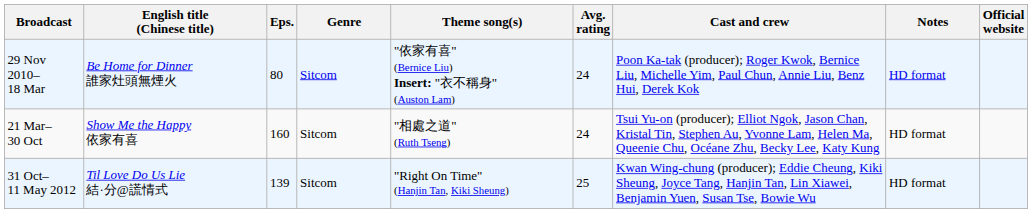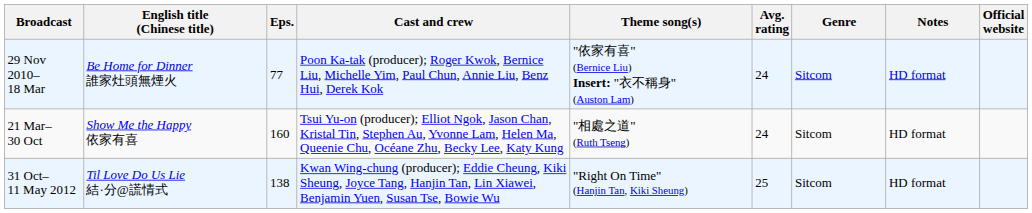 <table class="wikitable sortable" width="100%" style="text-align: left">
 <tr>
 <th align=center width=8% bgcolor="silver">Broadcast</th>
 <th align=center width=20% bgcolor="silver">English title <br> (Chinese title)</th>
 <th align=center width=1% bgcolor="silver">Eps.</th>
-<th align=center width=10% bgcolor="silver">Genre</th>
+<th align=center width=30% bgcolor="silver">Cast and crew</th>
 <th align=center width=20% bgcolor="silver">Theme song(s)</th>
 <th align=center width=1% bgcolor="silver">Avg. rating</th>
-<th align=center width=30% bgcolor="silver">Cast and crew</th>
+<th align=center width=10% bgcolor="silver">Genre</th>
 <th align=center width=15% bgcolor="silver">Notes</th>
 <th align=center width=1% bgcolor="silver">Official website</th>
 </tr>
 <tr ---- bgcolor="#ebf5ff">
 <td>29 Nov 2010–<br>18 Mar</td>
 <td><em><a href='#'>Be Home for Dinner</a></em><br>誰家灶頭無煙火</td>
-<td>80</td>
-<td><a href='#'>Sitcom</a></td>
+<td>77</td>
+<td><a href='#'>Poon Ka-tak</a> (producer); <a href='#'>Roger Kwok</a>, <a href='#'>Bernice Liu</a>, <a href='#'>Michelle Yim</a>, <a href='#'>Paul Chun</a>, <a href='#'>Annie Liu</a>, <a href='#'>Benz Hui</a>, <a href='#'>Derek Kok</a></td>
 <td>"依家有喜"<br><small>(<a href='#'>Bernice Liu</a>)</small><br><strong>Insert:</strong> "衣不稱身"<br><small>(<a href='#'>Auston Lam</a>)</small></td>
 <td>24</td>
-<td><a href='#'>Poon Ka-tak</a> (producer); <a href='#'>Roger Kwok</a>, <a href='#'>Bernice Liu</a>, <a href='#'>Michelle Yim</a>, <a href='#'>Paul Chun</a>, <a href='#'>Annie Liu</a>, <a href='#'>Benz Hui</a>, <a href='#'>Derek Kok</a></td>
+<td><a href='#'>Sitcom</a></td>
 <td><a href='#'>HD format</a></td>
 <td></td>
 </tr>
 <tr>
 <td>21 Mar–<br>30 Oct</td>
 <td><em><a href='#'>Show Me the Happy</a></em><br>依家有喜</td>
 <td>160</td>
-<td>Sitcom</td>
+<td><a href='#'>Tsui Yu-on</a> (producer); <a href='#'>Elliot Ngok</a>, <a href='#'>Jason Chan</a>, <a href='#'>Kristal Tin</a>, <a href='#'>Stephen Au</a>, <a href='#'>Yvonne Lam</a>, <a href='#'>Helen Ma</a>, <a href='#'>Queenie Chu</a>, <a href='#'>Océane Zhu</a>, <a href='#'>Becky Lee</a>, <a href='#'>Katy Kung</a></td>
 <td>"相處之道"<br><small>(<a href='#'>Ruth Tseng</a>)</small></td>
 <td>24</td>
-<td><a href='#'>Tsui Yu-on</a> (producer); <a href='#'>Elliot Ngok</a>, <a href='#'>Jason Chan</a>, <a href='#'>Kristal Tin</a>, <a href='#'>Stephen Au</a>, <a href='#'>Yvonne Lam</a>, <a href='#'>Helen Ma</a>, <a href='#'>Queenie Chu</a>, <a href='#'>Océane Zhu</a>, <a href='#'>Becky Lee</a>, <a href='#'>Katy Kung</a></td>
+<td>Sitcom</td>
 <td>HD format</td>
 <td></td>
 </tr>
 <tr ---- bgcolor="#ebf5ff">
 <td>31 Oct–<br>11 May 2012</td>
 <td><em><a href='#'>Til Love Do Us Lie</a></em><br>結·分@謊情式</td>
-<td>139</td>
-<td>Sitcom</td>
+<td>138</td>
+<td><a href='#'>Kwan Wing-chung</a> (producer); <a href='#'>Eddie Cheung</a>, <a href='#'>Kiki Sheung</a>, <a href='#'>Joyce Tang</a>, <a href='#'>Hanjin Tan</a>, <a href='#'>Lin Xiawei</a>, <a href='#'>Benjamin Yuen</a>, <a href='#'>Susan Tse</a>, <a href='#'>Bowie Wu</a></td>
 <td>"Right On Time"<br><small>(<a href='#'>Hanjin Tan</a>, <a href='#'>Kiki Sheung</a>)</small></td>
 <td>25</td>
-<td><a href='#'>Kwan Wing-chung</a> (producer); <a href='#'>Eddie Cheung</a>, <a href='#'>Kiki Sheung</a>, <a href='#'>Joyce Tang</a>, <a href='#'>Hanjin Tan</a>, <a href='#'>Lin Xiawei</a>, <a href='#'>Benjamin Yuen</a>, <a href='#'>Susan Tse</a>, <a href='#'>Bowie Wu</a></td>
+<td>Sitcom</td>
 <td>HD format</td>
 <td></td>
 </tr>
 </table>
